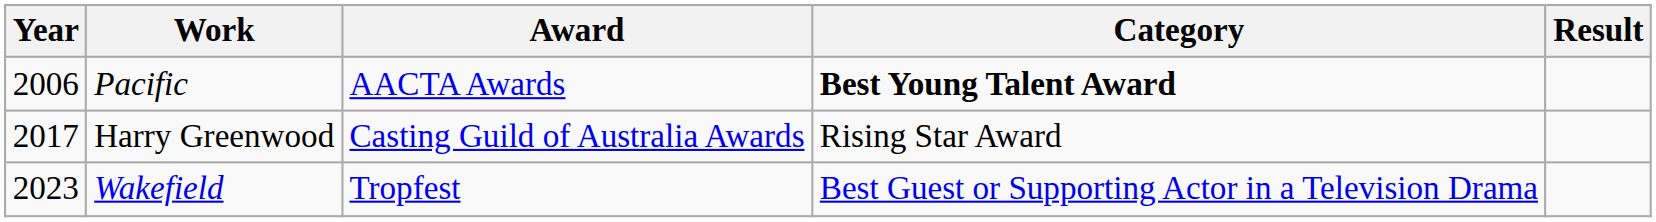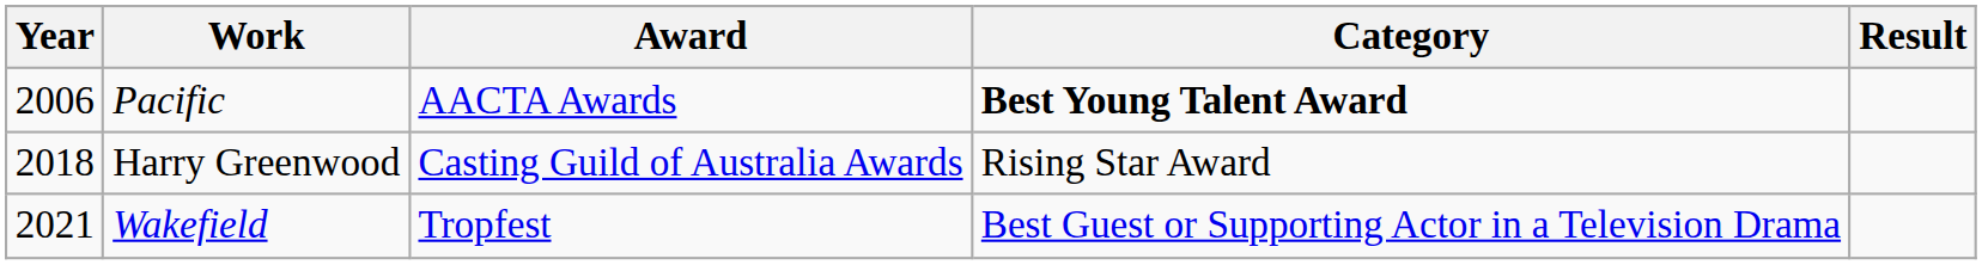 <table class=wikitable>
 <tr>
 <th>Year</th>
 <th>Work</th>
 <th>Award</th>
 <th>Category</th>
 <th>Result</th>
 </tr>
 <tr>
 <td>2006</td>
 <td><em>Pacific</em></td>
 <td><a href='#'>AACTA Awards</a></td>
 <td><strong>Best Young Talent Award</strong></td>
 <td></td>
 </tr>
 <tr>
-<td>2017</td>
+<td>2018</td>
 <td>Harry Greenwood</td>
 <td><a href='#'>Casting Guild of Australia Awards</a></td>
 <td>Rising Star Award</td>
 <td></td>
 </tr>
 <tr>
-<td>2023</td>
+<td>2021</td>
 <td><em><a href='#'>Wakefield</a></em></td>
 <td><a href='#'>Tropfest</a></td>
 <td><a href='#'>Best Guest or Supporting Actor in a Television Drama</a></td>
 <td></td>
 </tr>
 </table>
